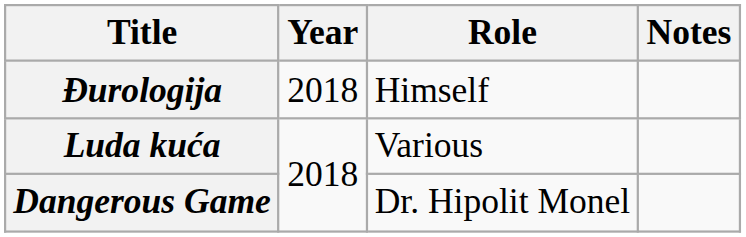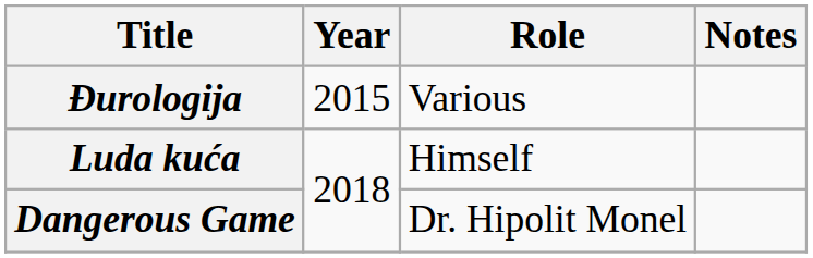 <table class="wikitable">
 <tr>
 <th>Title</th>
 <th>Year</th>
 <th>Role</th>
 <th>Notes</th>
 </tr>
 <tr>
 <th><em>Đurologija</em></th>
-<td>2018</td>
-<td>Himself</td>
+<td>2015</td>
+<td>Various</td>
 <td></td>
 </tr>
 <tr>
 <th><em>Luda kuća</em></th>
 <td rowspan="2">2018</td>
-<td>Various</td>
+<td>Himself</td>
 <td></td>
 </tr>
 <tr>
 <th><em>Dangerous Game</em></th>
 <td>Dr. Hipolit Monel</td>
 <td></td>
 </tr>
 </table>
